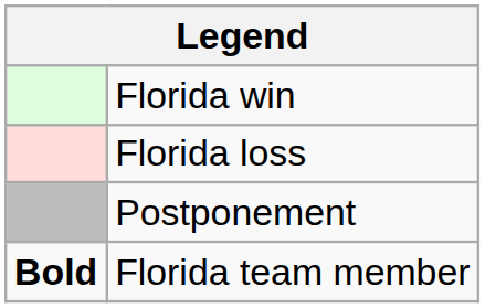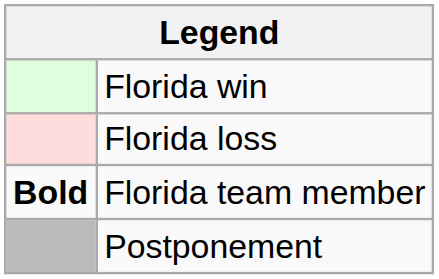 <table class="wikitable" style="font-size:90%">
 <tr>
 <th colspan="2">Legend</th>
 </tr>
 <tr>
 <td bgcolor="#ddffdd"> </td>
 <td>Florida win</td>
 </tr>
 <tr>
 <td bgcolor="#ffdddd"> </td>
 <td>Florida loss</td>
 </tr>
 <tr>
+<td><strong>Bold</strong></td>
+<td>Florida team member</td>
+</tr>
+<tr>
 <td bgcolor="#bbbbbb"> </td>
 <td>Postponement</td>
 </tr>
-<tr>
-<td><strong>Bold</strong></td>
-<td>Florida team member</td>
-</tr>
 </table>
